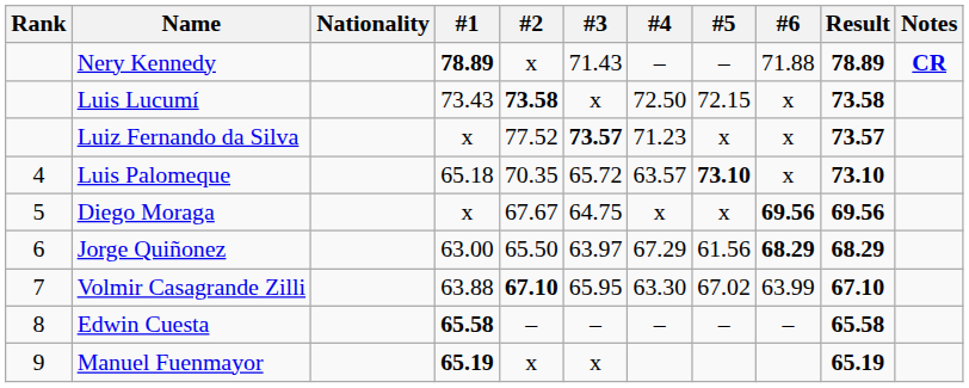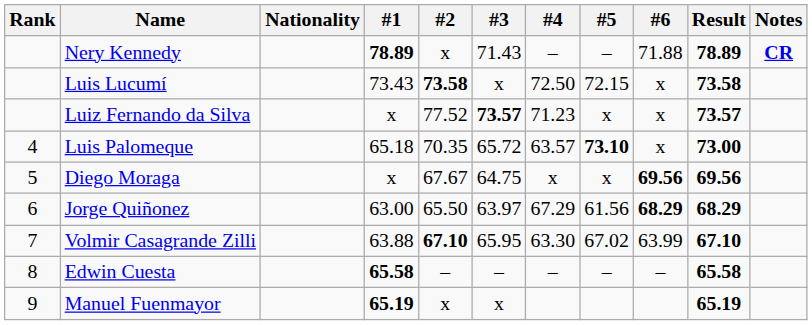 <table class="wikitable sortable" style="text-align:center">
 <tr>
 <th>Rank</th>
 <th>Name</th>
 <th>Nationality</th>
 <th>#1</th>
 <th>#2</th>
 <th>#3</th>
 <th>#4</th>
 <th>#5</th>
 <th>#6</th>
 <th>Result</th>
 <th>Notes</th>
 </tr>
 <tr>
 <td></td>
 <td align=left><a href='#'>Nery Kennedy</a></td>
 <td align=left></td>
 <td><strong>78.89</strong></td>
 <td>x</td>
 <td>71.43</td>
 <td>–</td>
 <td>–</td>
 <td>71.88</td>
 <td><strong>78.89</strong></td>
 <td><strong><a href='#'>CR</a></strong></td>
 </tr>
 <tr>
 <td></td>
 <td align=left><a href='#'>Luis Lucumí</a></td>
 <td align=left></td>
 <td>73.43</td>
 <td><strong>73.58</strong></td>
 <td>x</td>
 <td>72.50</td>
 <td>72.15</td>
 <td>x</td>
 <td><strong>73.58</strong></td>
 <td></td>
 </tr>
 <tr>
 <td></td>
 <td align=left><a href='#'>Luiz Fernando da Silva</a></td>
 <td align=left></td>
 <td>x</td>
 <td>77.52</td>
 <td><strong>73.57</strong></td>
 <td>71.23</td>
 <td>x</td>
 <td>x</td>
 <td><strong>73.57</strong></td>
 <td></td>
 </tr>
 <tr>
 <td>4</td>
 <td align=left><a href='#'>Luis Palomeque</a></td>
 <td align=left></td>
 <td>65.18</td>
 <td>70.35</td>
 <td>65.72</td>
 <td>63.57</td>
 <td><strong>73.10</strong></td>
 <td>x</td>
-<td><strong>73.10</strong></td>
+<td><strong>73.00</strong></td>
 <td></td>
 </tr>
 <tr>
 <td>5</td>
 <td align=left><a href='#'>Diego Moraga</a></td>
 <td align=left></td>
 <td>x</td>
 <td>67.67</td>
 <td>64.75</td>
 <td>x</td>
 <td>x</td>
 <td><strong>69.56</strong></td>
 <td><strong>69.56</strong></td>
 <td></td>
 </tr>
 <tr>
 <td>6</td>
 <td align=left><a href='#'>Jorge Quiñonez</a></td>
 <td align=left></td>
 <td>63.00</td>
 <td>65.50</td>
 <td>63.97</td>
 <td>67.29</td>
 <td>61.56</td>
 <td><strong>68.29</strong></td>
 <td><strong>68.29</strong></td>
 <td></td>
 </tr>
 <tr>
 <td>7</td>
 <td align=left><a href='#'>Volmir Casagrande Zilli</a></td>
 <td align=left></td>
 <td>63.88</td>
 <td><strong>67.10</strong></td>
 <td>65.95</td>
 <td>63.30</td>
 <td>67.02</td>
 <td>63.99</td>
 <td><strong>67.10</strong></td>
 <td></td>
 </tr>
 <tr>
 <td>8</td>
 <td align=left><a href='#'>Edwin Cuesta</a></td>
 <td align=left></td>
 <td><strong>65.58</strong></td>
 <td>–</td>
 <td>–</td>
 <td>–</td>
 <td>–</td>
 <td>–</td>
 <td><strong>65.58</strong></td>
 <td></td>
 </tr>
 <tr>
 <td>9</td>
 <td align=left><a href='#'>Manuel Fuenmayor</a></td>
 <td align=left></td>
 <td><strong>65.19</strong></td>
 <td>x</td>
 <td>x</td>
 <td></td>
 <td></td>
 <td></td>
 <td><strong>65.19</strong></td>
 <td></td>
 </tr>
 </table>
